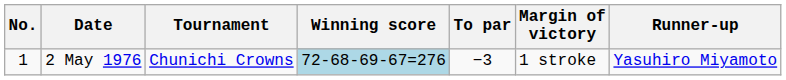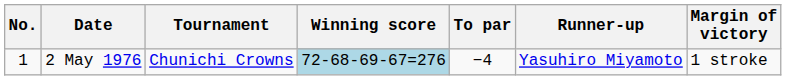 <table class="wikitable" style="font-size:95%;">
 <tr>
 <th>No.</th>
 <th>Date</th>
 <th>Tournament</th>
 <th>Winning score</th>
 <th>To par</th>
+<th>Runner-up</th>
 <th>Margin of<br>victory</th>
-<th>Runner-up</th>
 </tr>
 <tr>
 <td align=center>1</td>
 <td align=right>2 May <a href='#'>1976</a></td>
 <td><a href='#'>Chunichi Crowns</a></td>
 <td style="background: lightblue;">72-68-69-67=276</td>
-<td align=center>−3</td>
+<td align=center>−4</td>
+<td> <a href='#'>Yasuhiro Miyamoto</a></td>
 <td>1 stroke</td>
-<td> <a href='#'>Yasuhiro Miyamoto</a></td>
 </tr>
 </table>
